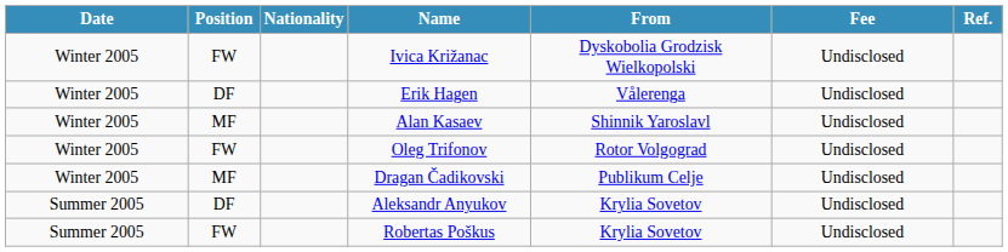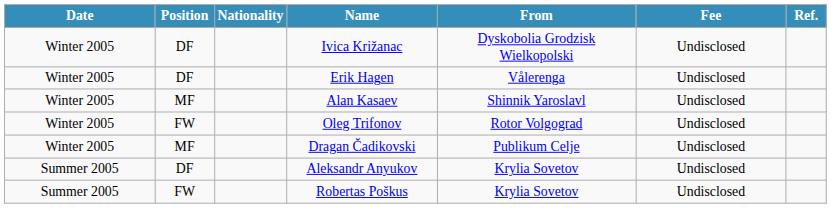 <table class="wikitable"  style="text-align:center; font-size:90%; ">
 <tr>
 <th style="background:#348EB9; color:white; width:150px;">Date</th>
 <th style="background:#348EB9; color:white; width:55px;">Position</th>
 <th style="background:#348EB9; color:white; width:55px;">Nationality</th>
 <th style="background:#348EB9; color:white; width:150px;">Name</th>
 <th style="background:#348EB9; color:white; width:200px;">From</th>
 <th style="background:#348EB9; color:white; width:150px;">Fee</th>
 <th style="background:#348EB9; color:white; width:35px;">Ref.</th>
 </tr>
 <tr>
 <td>Winter 2005</td>
-<td>FW</td>
+<td>DF</td>
 <td></td>
 <td><a href='#'>Ivica Križanac</a></td>
 <td><a href='#'>Dyskobolia Grodzisk Wielkopolski</a></td>
 <td>Undisclosed</td>
 <td></td>
 </tr>
 <tr>
 <td>Winter 2005</td>
 <td>DF</td>
 <td></td>
 <td><a href='#'>Erik Hagen</a></td>
 <td><a href='#'>Vålerenga</a></td>
 <td>Undisclosed</td>
 <td></td>
 </tr>
 <tr>
 <td>Winter 2005</td>
 <td>MF</td>
 <td></td>
 <td><a href='#'>Alan Kasaev</a></td>
 <td><a href='#'>Shinnik Yaroslavl</a></td>
 <td>Undisclosed</td>
 <td></td>
 </tr>
 <tr>
 <td>Winter 2005</td>
 <td>FW</td>
 <td></td>
 <td><a href='#'>Oleg Trifonov</a></td>
 <td><a href='#'>Rotor Volgograd</a></td>
 <td>Undisclosed</td>
 <td></td>
 </tr>
 <tr>
 <td>Winter 2005</td>
 <td>MF</td>
 <td></td>
 <td><a href='#'>Dragan Čadikovski</a></td>
 <td><a href='#'>Publikum Celje</a></td>
 <td>Undisclosed</td>
 <td></td>
 </tr>
 <tr>
 <td>Summer 2005</td>
 <td>DF</td>
 <td></td>
 <td><a href='#'>Aleksandr Anyukov</a></td>
 <td><a href='#'>Krylia Sovetov</a></td>
 <td>Undisclosed</td>
 <td></td>
 </tr>
 <tr>
 <td>Summer 2005</td>
 <td>FW</td>
 <td></td>
 <td><a href='#'>Robertas Poškus</a></td>
 <td><a href='#'>Krylia Sovetov</a></td>
 <td>Undisclosed</td>
 <td></td>
 </tr>
 </table>
